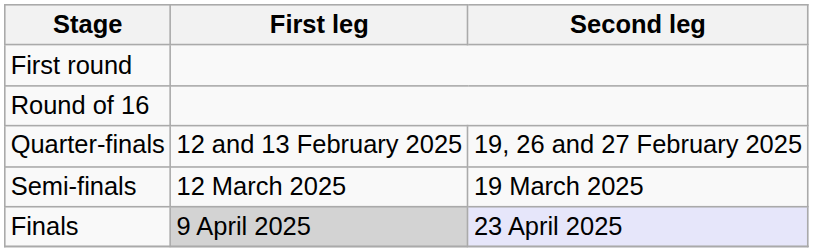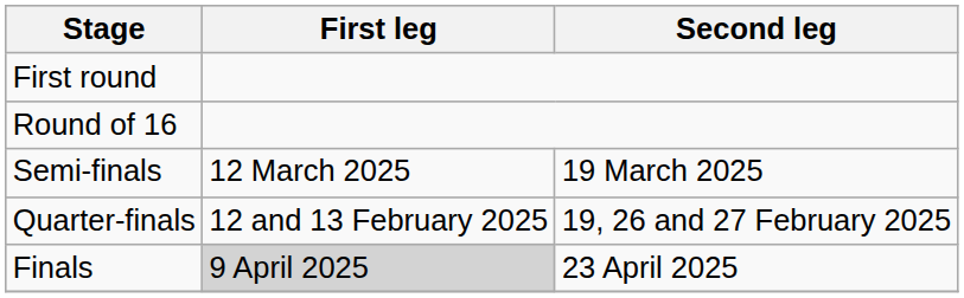 <table class="wikitable">
 <tr>
 <th>Stage</th>
 <th>First leg</th>
 <th>Second leg</th>
 </tr>
 <tr>
 <td>First round</td>
 <td colspan=2></td>
 </tr>
 <tr>
 <td>Round of 16</td>
 <td colspan=2></td>
 </tr>
 <tr>
+<td>Semi-finals</td>
+<td>12 March 2025</td>
+<td>19 March 2025</td>
+</tr>
+<tr>
 <td>Quarter-finals</td>
 <td>12 and 13 February 2025</td>
 <td>19, 26 and 27 February 2025</td>
 </tr>
 <tr>
-<td>Semi-finals</td>
-<td>12 March 2025</td>
-<td>19 March 2025</td>
-</tr>
-<tr>
 <td>Finals</td>
 <td style="background: lightgrey;">9 April 2025</td>
-<td style="background: lavender;">23 April 2025</td>
+<td>23 April 2025</td>
 </tr>
 <tr>
 </tr>
 </table>
